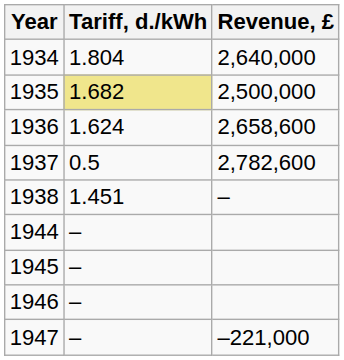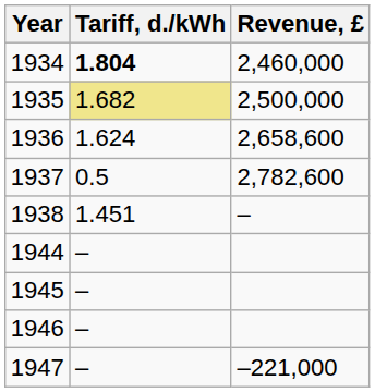 <table class="wikitable">
 <tr>
 <th>Year</th>
 <th>Tariff, d./kWh</th>
 <th>Revenue,  £</th>
 </tr>
 <tr>
 <td>1934</td>
-<td>1.804</td>
-<td>2,640,000</td>
+<td><strong>1.804</strong></td>
+<td>2,460,000</td>
 </tr>
 <tr>
 <td>1935</td>
 <td style="background: khaki;">1.682</td>
 <td>2,500,000</td>
 </tr>
 <tr>
 <td>1936</td>
 <td>1.624</td>
 <td>2,658,600</td>
 </tr>
 <tr>
 <td>1937</td>
 <td>0.5</td>
 <td>2,782,600</td>
 </tr>
 <tr>
 <td>1938</td>
 <td>1.451</td>
 <td>–</td>
 </tr>
 <tr>
 <td>1944</td>
 <td>–</td>
 <td></td>
 </tr>
 <tr>
 <td>1945</td>
 <td>–</td>
 <td></td>
 </tr>
 <tr>
 <td>1946</td>
 <td>–</td>
 <td></td>
 </tr>
 <tr>
 <td>1947</td>
 <td>–</td>
 <td>–221,000</td>
 </tr>
 </table>
